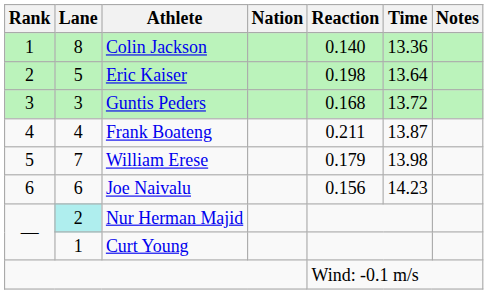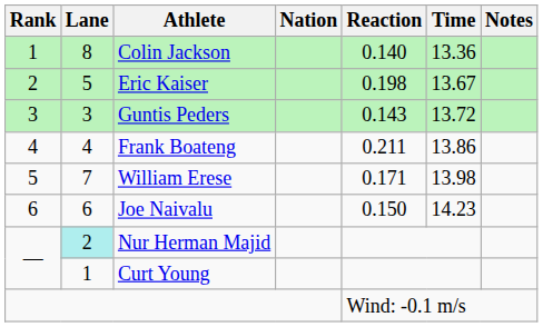 <table class="wikitable sortable" style="text-align:center">
 <tr>
 <th>Rank</th>
 <th>Lane</th>
 <th>Athlete</th>
 <th>Nation</th>
 <th>Reaction</th>
 <th>Time</th>
 <th>Notes</th>
 </tr>
 <tr bgcolor=bbf3bb>
 <td>1</td>
 <td>8</td>
 <td align="left"><a href='#'>Colin Jackson</a></td>
 <td align=left></td>
 <td>0.140</td>
 <td>13.36</td>
 <td></td>
 </tr>
 <tr bgcolor=bbf3bb>
 <td>2</td>
 <td>5</td>
 <td align="left"><a href='#'>Eric Kaiser</a></td>
 <td align=left></td>
 <td>0.198</td>
-<td>13.64</td>
+<td>13.67</td>
 <td></td>
 </tr>
 <tr bgcolor=bbf3bb>
 <td>3</td>
 <td>3</td>
 <td align="left"><a href='#'>Guntis Peders</a></td>
 <td align=left></td>
-<td>0.168</td>
+<td>0.143</td>
 <td>13.72</td>
 <td></td>
 </tr>
 <tr>
 <td>4</td>
 <td>4</td>
 <td align="left"><a href='#'>Frank Boateng</a></td>
 <td align=left></td>
 <td>0.211</td>
-<td>13.87</td>
+<td>13.86</td>
 <td></td>
 </tr>
 <tr>
 <td>5</td>
 <td>7</td>
 <td align="left"><a href='#'>William Erese</a></td>
 <td align=left></td>
-<td>0.179</td>
+<td>0.171</td>
 <td>13.98</td>
 <td></td>
 </tr>
 <tr>
 <td>6</td>
 <td>6</td>
 <td align="left"><a href='#'>Joe Naivalu</a></td>
 <td align=left></td>
-<td>0.156</td>
+<td>0.150</td>
 <td>14.23</td>
 <td></td>
 </tr>
 <tr>
 <td rowspan=2 data-sort-value=7>—</td>
 <td style="background: paleturquoise;">2</td>
 <td align="left"><a href='#'>Nur Herman Majid</a></td>
 <td align=left></td>
 <td colspan=2 data-sort-value=99.98></td>
 <td></td>
 </tr>
 <tr>
 <td>1</td>
 <td align="left"><a href='#'>Curt Young</a></td>
 <td align=left></td>
 <td colspan=2 data-sort-value=99.98></td>
 <td></td>
 </tr>
 <tr class="sortbottom">
 <td colspan=4></td>
 <td colspan="3" style="text-align:left;">Wind: -0.1 m/s</td>
 </tr>
 </table>
